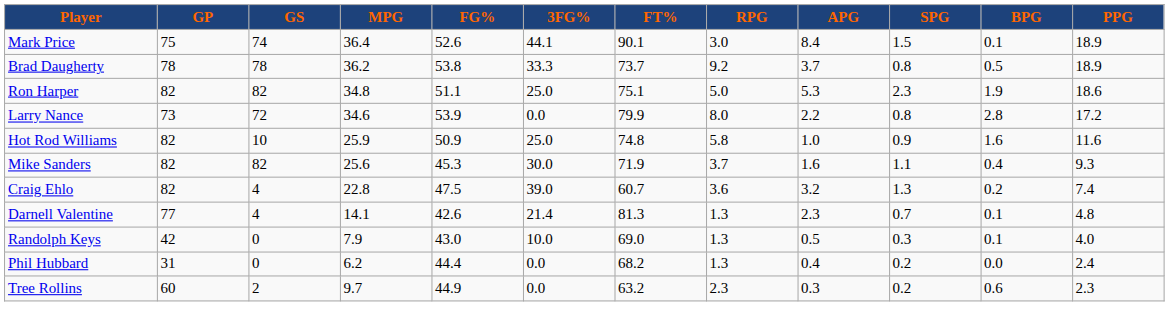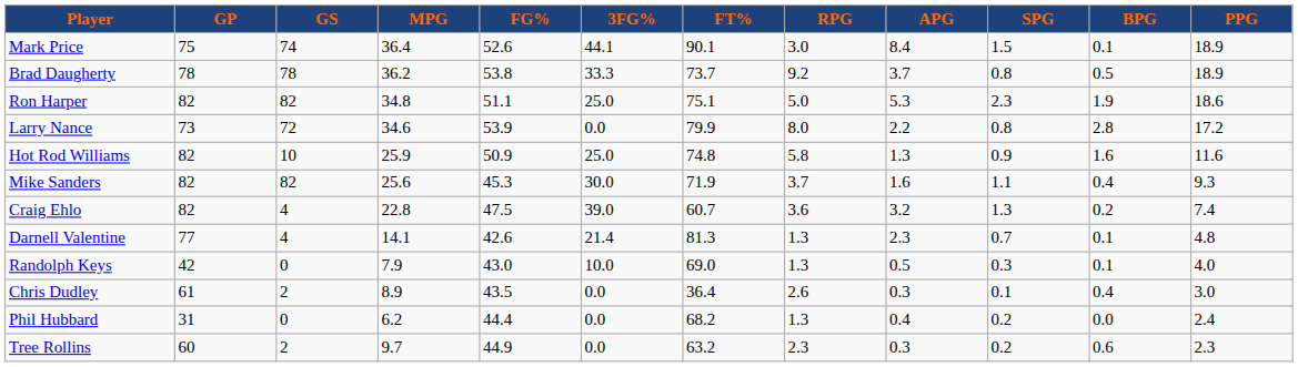 <table class="wikitable sortable" style="font-size: 90%">
 <tr>
 <th style="background:#1d427b; color:#f60" width="10%">Player</th>
 <th style="background:#1d427b; color:#f60" width="6%">GP</th>
 <th style="background:#1d427b; color:#f60" width="6%">GS</th>
 <th style="background:#1d427b; color:#f60" width="6%">MPG</th>
 <th style="background:#1d427b; color:#f60" width="6%">FG%</th>
 <th style="background:#1d427b; color:#f60" width="6%">3FG%</th>
 <th style="background:#1d427b; color:#f60" width="6%">FT%</th>
 <th style="background:#1d427b; color:#f60" width="6%">RPG</th>
 <th style="background:#1d427b; color:#f60" width="6%">APG</th>
 <th style="background:#1d427b; color:#f60" width="6%">SPG</th>
 <th style="background:#1d427b; color:#f60" width="6%">BPG</th>
 <th style="background:#1d427b; color:#f60" width="6%">PPG</th>
 </tr>
 <tr>
 <td><a href='#'>Mark Price</a></td>
 <td>75</td>
 <td>74</td>
 <td>36.4</td>
 <td>52.6</td>
 <td>44.1</td>
 <td>90.1</td>
 <td>3.0</td>
 <td>8.4</td>
 <td>1.5</td>
 <td>0.1</td>
 <td>18.9</td>
 </tr>
 <tr>
 <td><a href='#'>Brad Daugherty</a></td>
 <td>78</td>
 <td>78</td>
 <td>36.2</td>
 <td>53.8</td>
 <td>33.3</td>
 <td>73.7</td>
 <td>9.2</td>
 <td>3.7</td>
 <td>0.8</td>
 <td>0.5</td>
 <td>18.9</td>
 </tr>
 <tr>
 <td><a href='#'>Ron Harper</a></td>
 <td>82</td>
 <td>82</td>
 <td>34.8</td>
 <td>51.1</td>
 <td>25.0</td>
 <td>75.1</td>
 <td>5.0</td>
 <td>5.3</td>
 <td>2.3</td>
 <td>1.9</td>
 <td>18.6</td>
 </tr>
 <tr>
 <td><a href='#'>Larry Nance</a></td>
 <td>73</td>
 <td>72</td>
 <td>34.6</td>
 <td>53.9</td>
 <td>0.0</td>
 <td>79.9</td>
 <td>8.0</td>
 <td>2.2</td>
 <td>0.8</td>
 <td>2.8</td>
 <td>17.2</td>
 </tr>
 <tr>
 <td><a href='#'>Hot Rod Williams</a></td>
 <td>82</td>
 <td>10</td>
 <td>25.9</td>
 <td>50.9</td>
 <td>25.0</td>
 <td>74.8</td>
 <td>5.8</td>
-<td>1.0</td>
+<td>1.3</td>
 <td>0.9</td>
 <td>1.6</td>
 <td>11.6</td>
 </tr>
 <tr>
 <td><a href='#'>Mike Sanders</a></td>
 <td>82</td>
 <td>82</td>
 <td>25.6</td>
 <td>45.3</td>
 <td>30.0</td>
 <td>71.9</td>
 <td>3.7</td>
 <td>1.6</td>
 <td>1.1</td>
 <td>0.4</td>
 <td>9.3</td>
 </tr>
 <tr>
 <td><a href='#'>Craig Ehlo</a></td>
 <td>82</td>
 <td>4</td>
 <td>22.8</td>
 <td>47.5</td>
 <td>39.0</td>
 <td>60.7</td>
 <td>3.6</td>
 <td>3.2</td>
 <td>1.3</td>
 <td>0.2</td>
 <td>7.4</td>
 </tr>
 <tr>
 <td><a href='#'>Darnell Valentine</a></td>
 <td>77</td>
 <td>4</td>
 <td>14.1</td>
 <td>42.6</td>
 <td>21.4</td>
 <td>81.3</td>
 <td>1.3</td>
 <td>2.3</td>
 <td>0.7</td>
 <td>0.1</td>
 <td>4.8</td>
 </tr>
 <tr>
 <td><a href='#'>Randolph Keys</a></td>
 <td>42</td>
 <td>0</td>
 <td>7.9</td>
 <td>43.0</td>
 <td>10.0</td>
 <td>69.0</td>
 <td>1.3</td>
 <td>0.5</td>
 <td>0.3</td>
 <td>0.1</td>
 <td>4.0</td>
 </tr>
 <tr>
+<td><a href='#'>Chris Dudley</a></td>
+<td>61</td>
+<td>2</td>
+<td>8.9</td>
+<td>43.5</td>
+<td>0.0</td>
+<td>36.4</td>
+<td>2.6</td>
+<td>0.3</td>
+<td>0.1</td>
+<td>0.4</td>
+<td>3.0</td>
+</tr>
+<tr>
 <td><a href='#'>Phil Hubbard</a></td>
 <td>31</td>
 <td>0</td>
 <td>6.2</td>
 <td>44.4</td>
 <td>0.0</td>
 <td>68.2</td>
 <td>1.3</td>
 <td>0.4</td>
 <td>0.2</td>
 <td>0.0</td>
 <td>2.4</td>
 </tr>
 <tr>
 <td><a href='#'>Tree Rollins</a></td>
 <td>60</td>
 <td>2</td>
 <td>9.7</td>
 <td>44.9</td>
 <td>0.0</td>
 <td>63.2</td>
 <td>2.3</td>
 <td>0.3</td>
 <td>0.2</td>
 <td>0.6</td>
 <td>2.3</td>
 </tr>
 </table>
